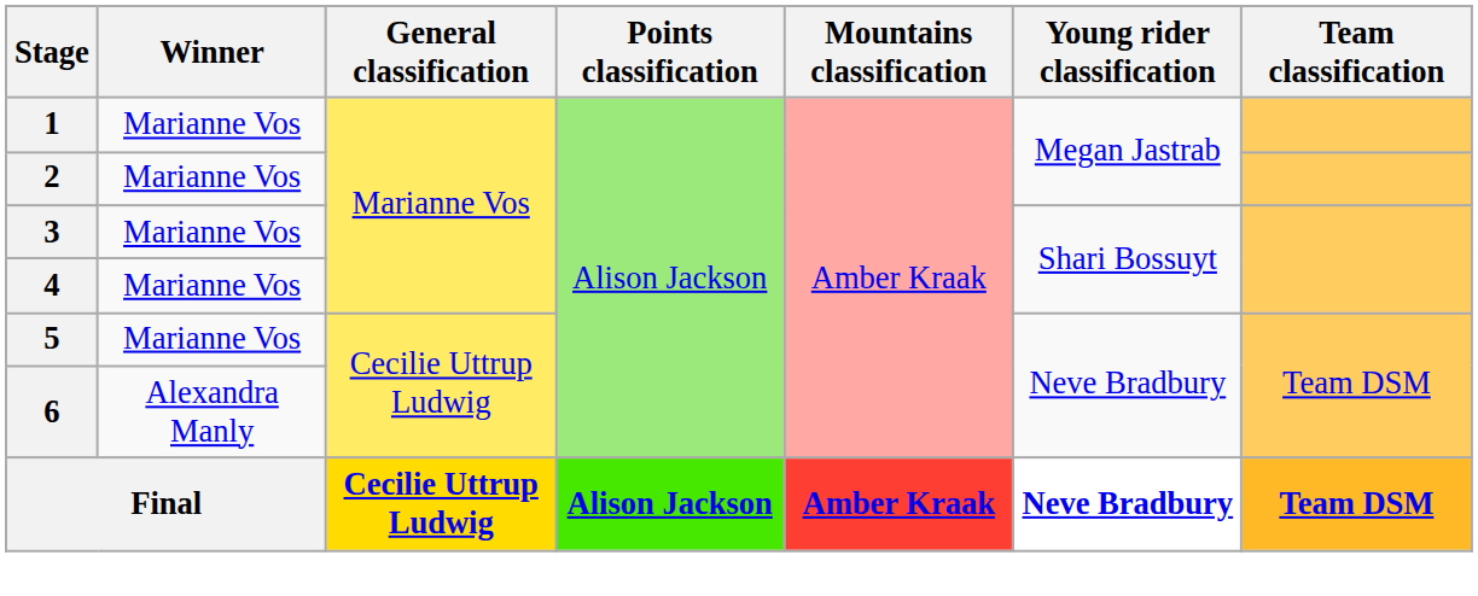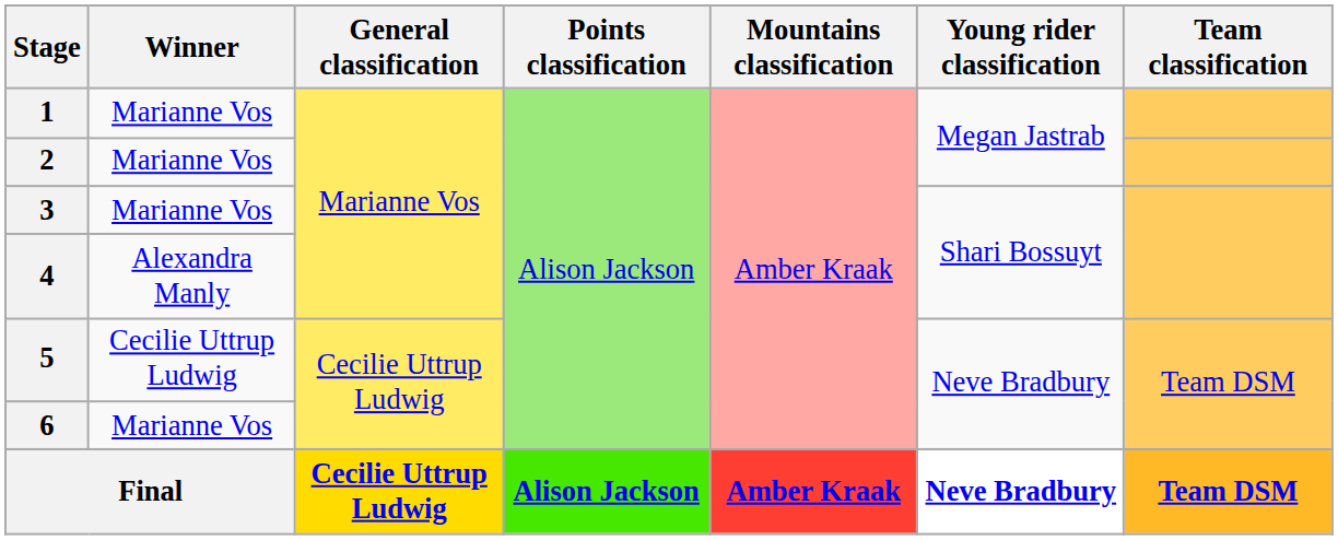 <table class="wikitable" style="text-align: center; font-size:smaller;">
 <tr>
 <th scope="col" style="width:1%;">Stage</th>
 <th scope="col" style="width:14%;">Winner</th>
 <th scope="col" style="width:14%;">General classification<br></th>
 <th scope="col" style="width:14%;">Points classification<br></th>
 <th scope="col" style="width:14%;">Mountains classification<br></th>
 <th scope="col" style="width:14%;">Young rider classification<br></th>
 <th scope="col" style="width:14%;">Team classification<br></th>
 </tr>
 <tr>
 <th>1</th>
 <td><a href='#'>Marianne Vos</a></td>
 <td style="background:#FFEB64;"rowspan=4><a href='#'>Marianne Vos</a></td>
 <td style="background:#9CE97B;"rowspan=6><a href='#'>Alison Jackson</a></td>
 <td style="background:#FFA8A4;"rowspan=6><a href='#'>Amber Kraak</a></td>
 <td style="background:offwhite;"rowspan=2><a href='#'>Megan Jastrab</a></td>
 <td style="background:#FFCD5F;"></td>
 </tr>
 <tr>
 <th>2</th>
 <td><a href='#'>Marianne Vos</a></td>
 <td style="background:#FFCD5F;"></td>
 </tr>
 <tr>
 <th>3</th>
 <td><a href='#'>Marianne Vos</a></td>
 <td style="background:offwhite;" rowspan="2"><a href='#'>Shari Bossuyt</a></td>
 <td style="background:#FFCD5F;" rowspan="2"></td>
 </tr>
 <tr>
 <th>4</th>
-<td><a href='#'>Marianne Vos</a></td>
+<td><a href='#'>Alexandra Manly</a></td>
 </tr>
 <tr>
 <th>5</th>
-<td><a href='#'>Marianne Vos</a></td>
+<td><a href='#'>Cecilie Uttrup Ludwig</a></td>
 <td style="background:#FFEB64;" rowspan=2><a href='#'>Cecilie Uttrup Ludwig</a></td>
 <td style="background:offwhite;" rowspan=2><a href='#'>Neve Bradbury</a></td>
 <td style="background:#FFCD5F;" rowspan=2><a href='#'>Team DSM</a></td>
 </tr>
 <tr>
 <th>6</th>
-<td><a href='#'>Alexandra Manly</a></td>
+<td><a href='#'>Marianne Vos</a></td>
 </tr>
 <tr>
 <th colspan="2">Final</th>
 <th style="background:#FFDB00;"><a href='#'>Cecilie Uttrup Ludwig</a></th>
 <th style="background:#46E800;"><a href='#'>Alison Jackson</a></th>
 <th style="background:#FF3E33;"><a href='#'>Amber Kraak</a></th>
 <th style="background:white;"><a href='#'>Neve Bradbury</a></th>
 <th style="background:#FFB927;"><a href='#'>Team DSM</a></th>
 </tr>
 </table>
